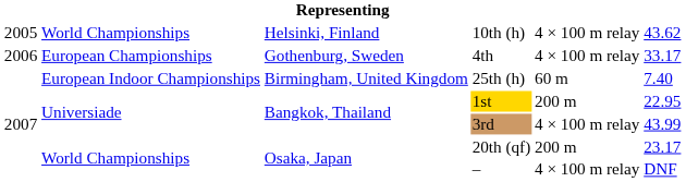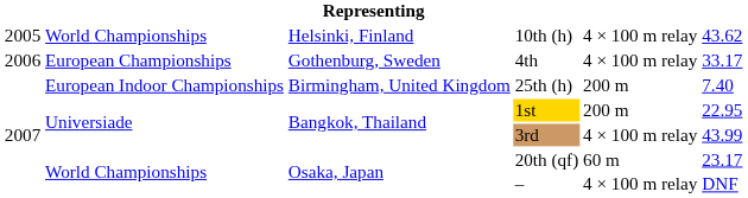 <table>
 <tr>
 <th colspan="6">Representing </th>
 </tr>
 <tr>
 <td>2005</td>
 <td><a href='#'>World Championships</a></td>
 <td><a href='#'>Helsinki, Finland</a></td>
 <td>10th (h)</td>
 <td>4 × 100 m relay</td>
 <td><a href='#'>43.62</a></td>
 </tr>
 <tr>
 <td>2006</td>
 <td><a href='#'>European Championships</a></td>
 <td><a href='#'>Gothenburg, Sweden</a></td>
 <td>4th</td>
 <td>4 × 100 m relay</td>
 <td><a href='#'>33.17</a></td>
 </tr>
 <tr>
 <td rowspan=5>2007</td>
 <td><a href='#'>European Indoor Championships</a></td>
 <td><a href='#'>Birmingham, United Kingdom</a></td>
 <td>25th (h)</td>
-<td>60 m</td>
+<td>200 m</td>
 <td><a href='#'>7.40</a></td>
 </tr>
 <tr>
 <td rowspan=2><a href='#'>Universiade</a></td>
 <td rowspan=2><a href='#'>Bangkok, Thailand</a></td>
 <td bgcolor="gold">1st</td>
 <td>200 m</td>
 <td><a href='#'>22.95</a></td>
 </tr>
 <tr>
 <td bgcolor="cc9966">3rd</td>
 <td>4 × 100 m relay</td>
 <td><a href='#'>43.99</a></td>
 </tr>
 <tr>
 <td rowspan=2><a href='#'>World Championships</a></td>
 <td rowspan=2><a href='#'>Osaka, Japan</a></td>
 <td>20th (qf)</td>
-<td>200 m</td>
+<td>60 m</td>
 <td><a href='#'>23.17</a></td>
 </tr>
 <tr>
 <td>–</td>
 <td>4 × 100 m relay</td>
 <td><a href='#'>DNF</a></td>
 </tr>
 </table>
